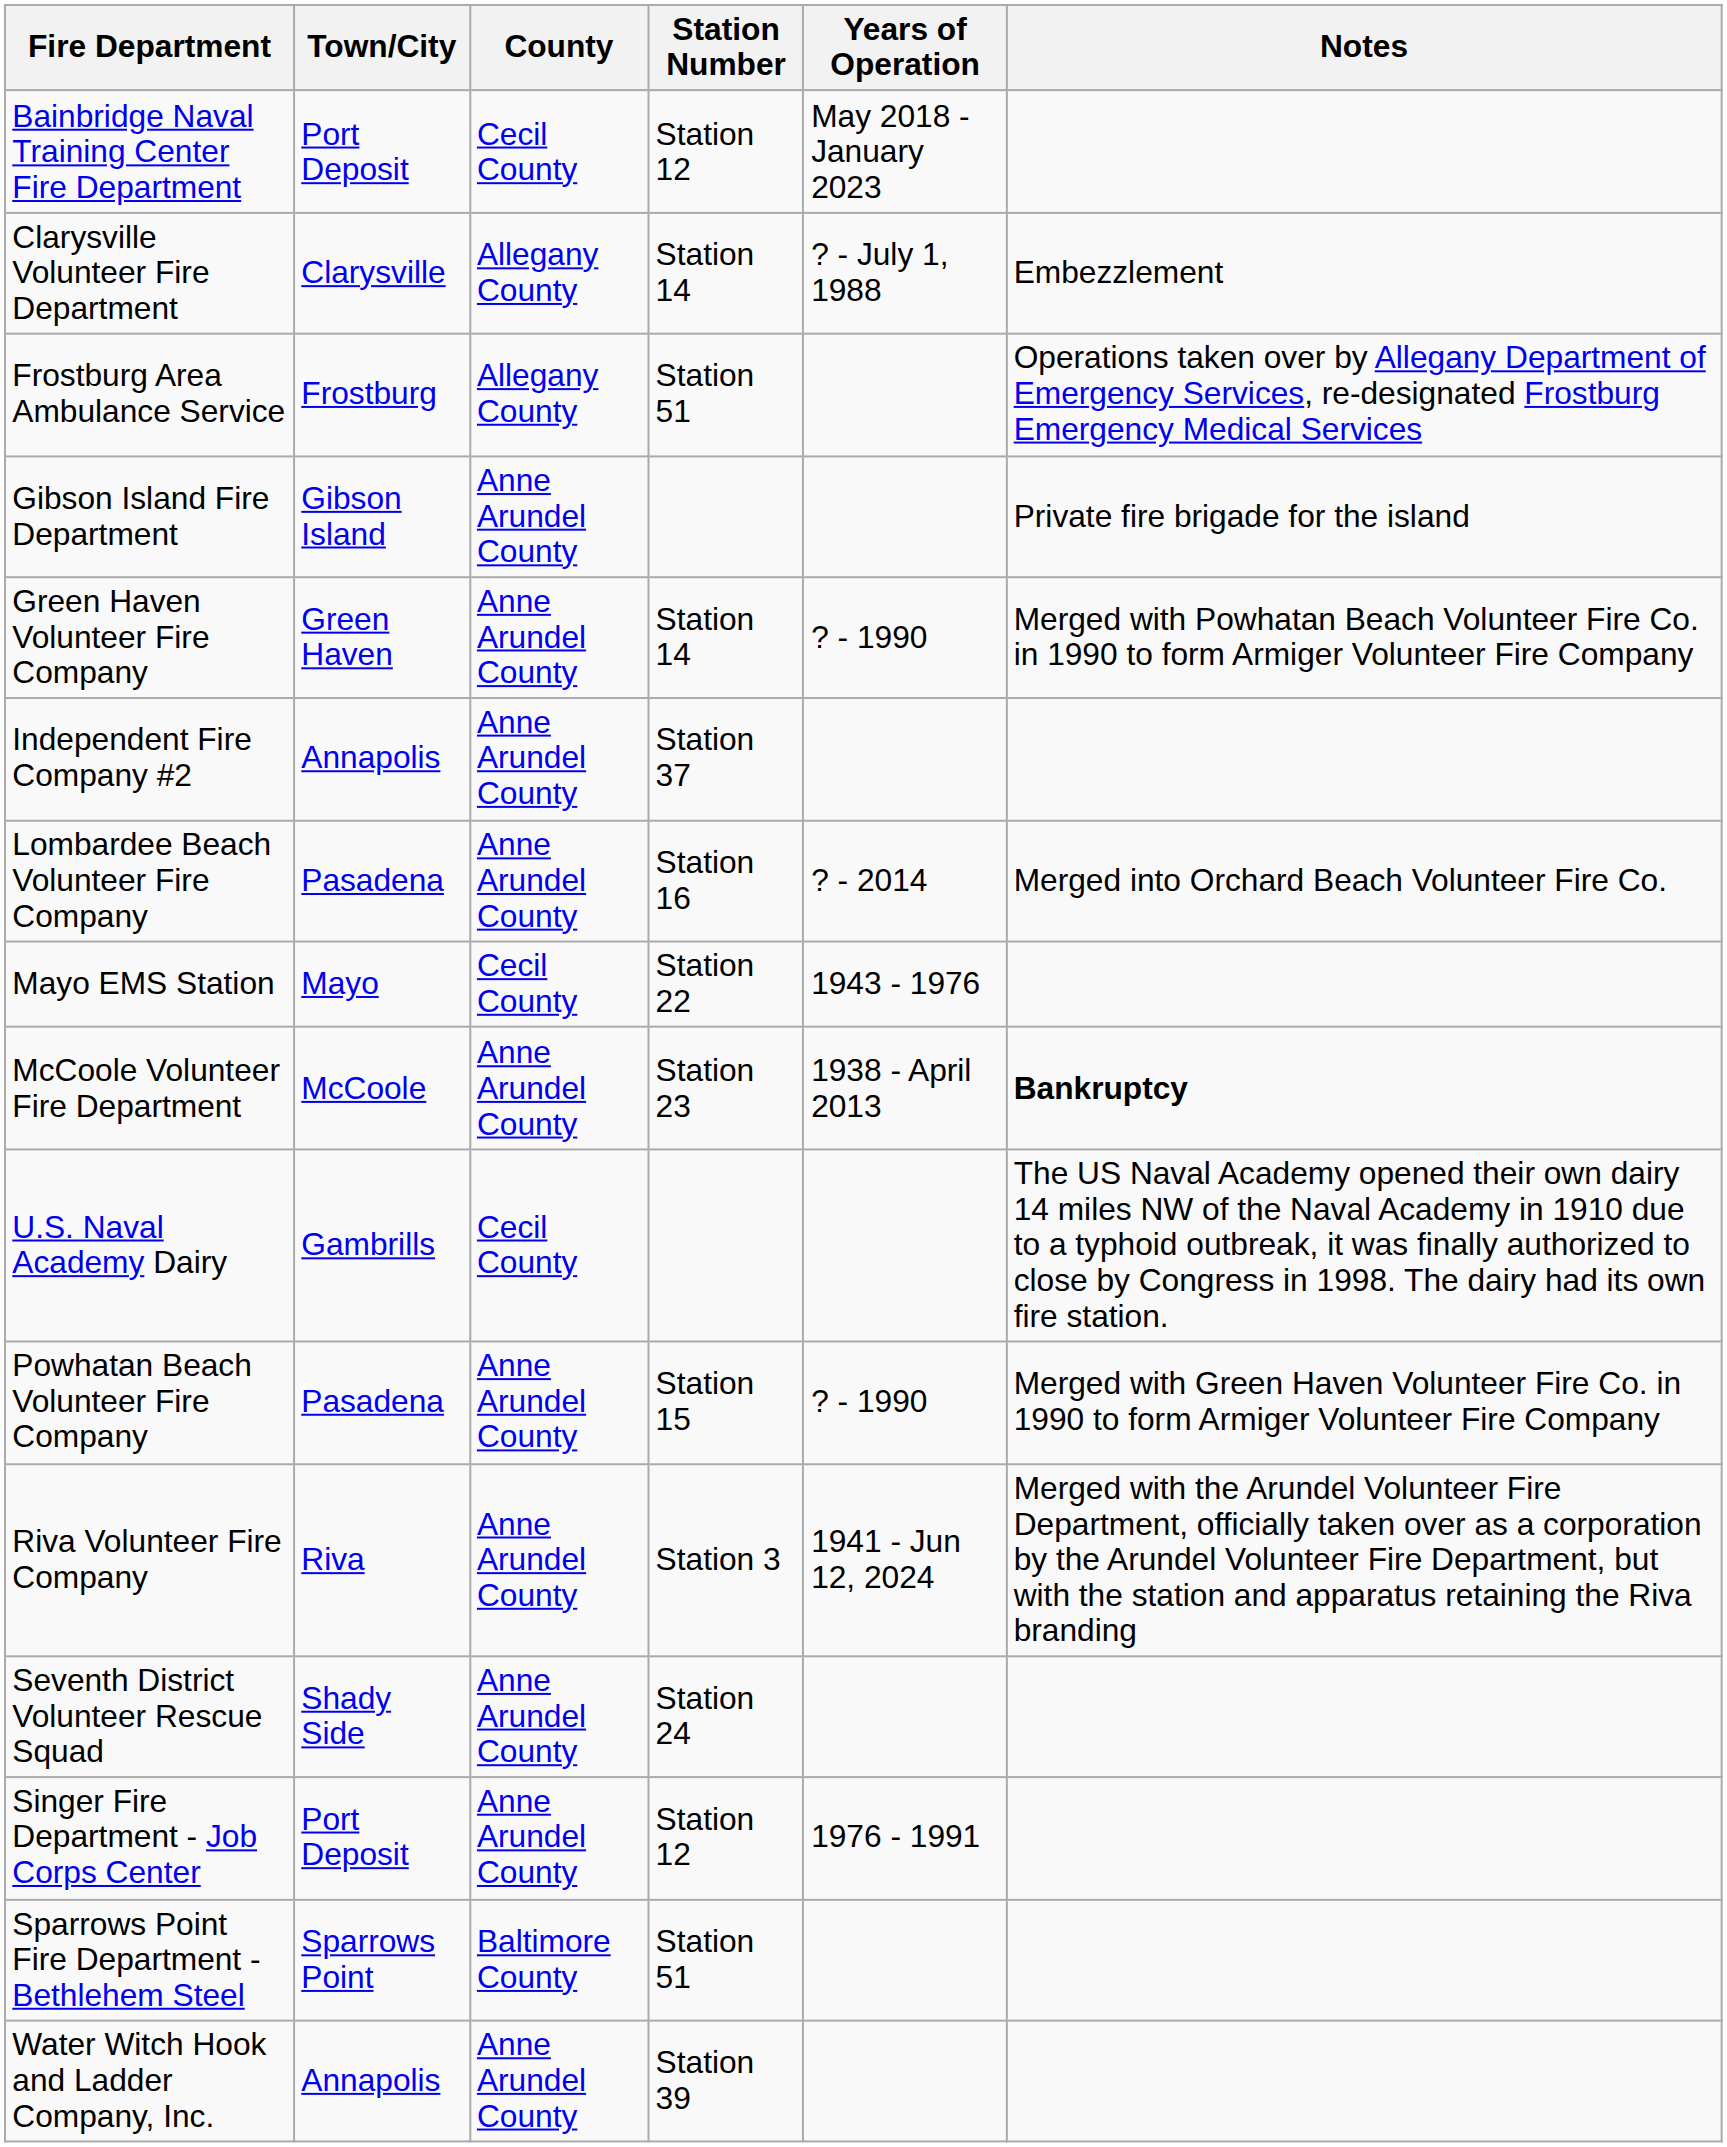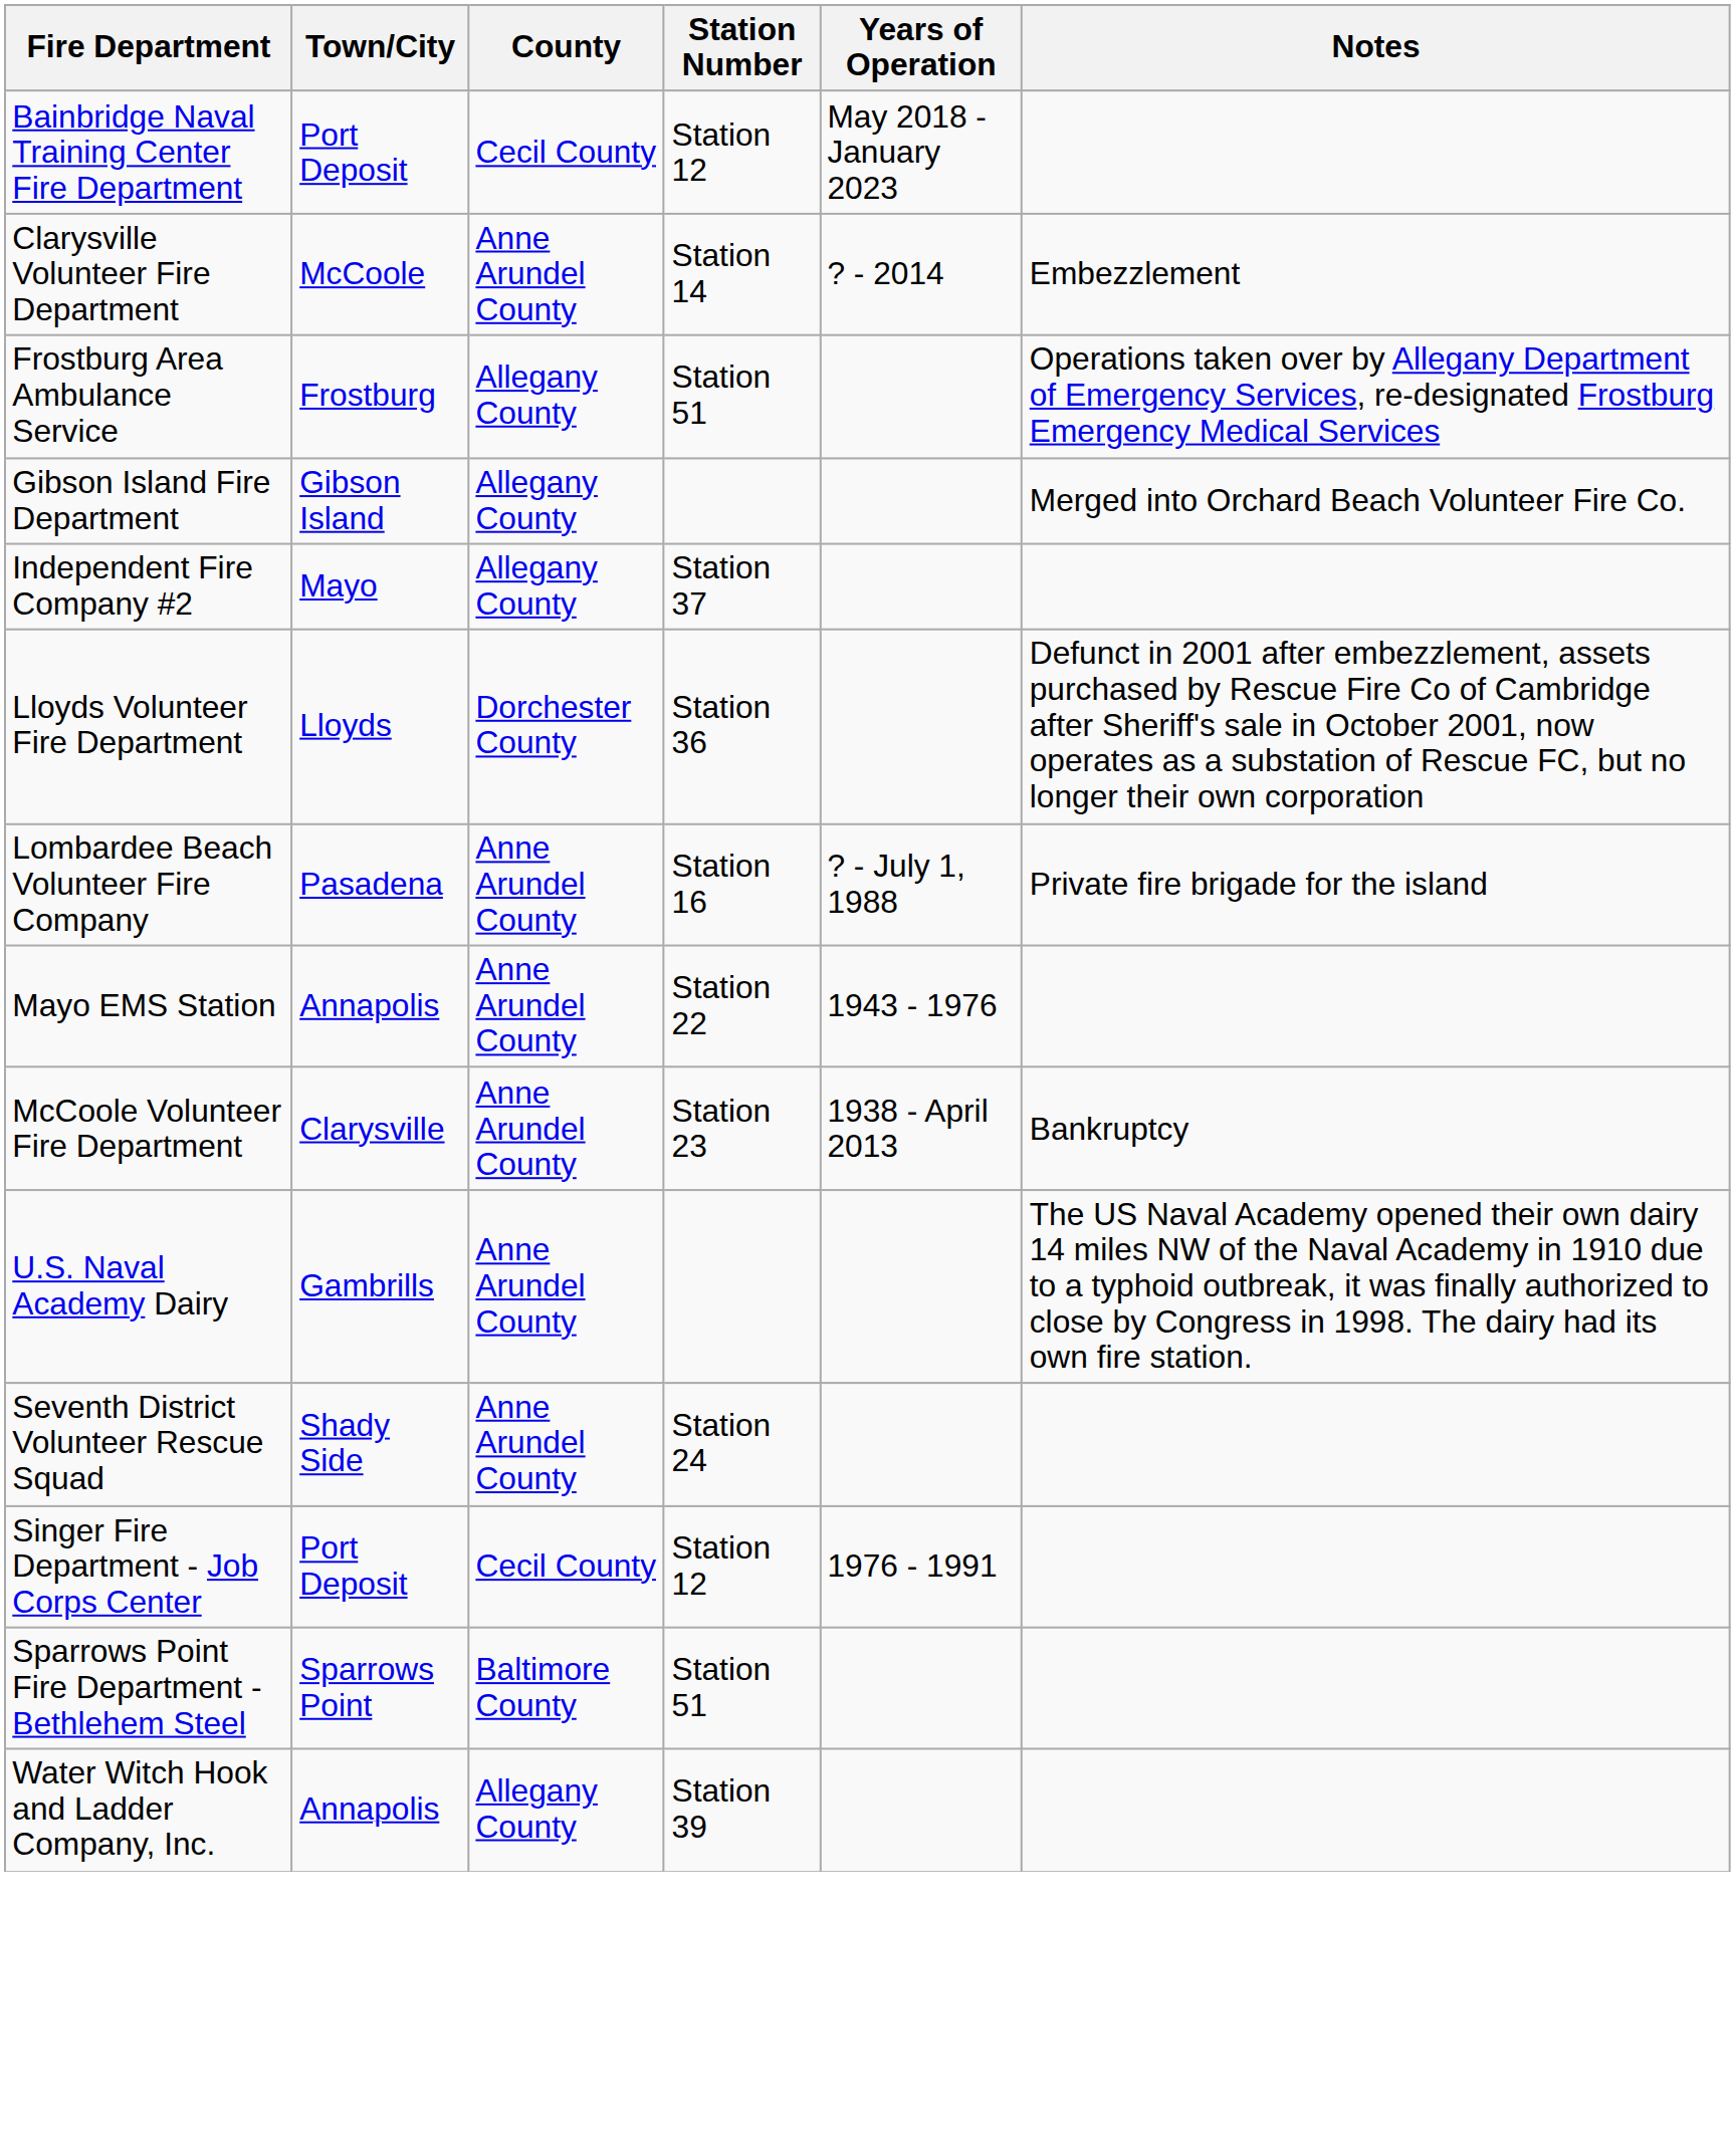 <table class="wikitable">
 <tr>
 <th>Fire Department</th>
 <th>Town/City</th>
 <th>County</th>
 <th>Station Number</th>
 <th>Years of Operation</th>
 <th>Notes</th>
 </tr>
 <tr>
 <td><a href='#'>Bainbridge Naval Training Center Fire Department</a></td>
 <td><a href='#'>Port Deposit</a></td>
 <td><a href='#'>Cecil County</a></td>
 <td>Station 12</td>
 <td>May 2018 - January 2023</td>
 <td></td>
 </tr>
 <tr>
 <td>Clarysville Volunteer Fire Department</td>
-<td><a href='#'>Clarysville</a></td>
-<td><a href='#'>Allegany County</a></td>
+<td><a href='#'>McCoole</a></td>
+<td><a href='#'>Anne Arundel County</a></td>
 <td>Station 14</td>
-<td>? - July 1, 1988</td>
+<td>? - 2014</td>
 <td>Embezzlement</td>
 </tr>
 <tr>
 <td>Frostburg Area Ambulance Service</td>
 <td><a href='#'>Frostburg</a></td>
 <td><a href='#'>Allegany County</a></td>
 <td>Station 51</td>
 <td></td>
 <td>Operations taken over by <a href='#'>Allegany Department of Emergency Services</a>, re-designated <a href='#'>Frostburg Emergency Medical Services</a></td>
 </tr>
 <tr>
 <td>Gibson Island Fire Department</td>
 <td><a href='#'>Gibson Island</a></td>
-<td><a href='#'>Anne Arundel County</a></td>
+<td><a href='#'>Allegany County</a></td>
 <td></td>
 <td></td>
-<td>Private fire brigade for the island</td>
-</tr>
-<tr>
-<td>Green Haven Volunteer Fire Company</td>
-<td><a href='#'>Green Haven</a></td>
-<td><a href='#'>Anne Arundel County</a></td>
-<td>Station 14</td>
-<td>? - 1990</td>
-<td>Merged with Powhatan Beach Volunteer Fire Co. in 1990 to form Armiger Volunteer Fire Company</td>
+<td>Merged into Orchard Beach Volunteer Fire Co.</td>
 </tr>
 <tr>
 <td>Independent Fire Company #2</td>
-<td><a href='#'>Annapolis</a></td>
-<td><a href='#'>Anne Arundel County</a></td>
+<td><a href='#'>Mayo</a></td>
+<td><a href='#'>Allegany County</a></td>
 <td>Station 37</td>
 <td></td>
 <td></td>
+</tr>
+<tr>
+<td>Lloyds Volunteer Fire Department</td>
+<td><a href='#'>Lloyds</a></td>
+<td><a href='#'>Dorchester County</a></td>
+<td>Station 36</td>
+<td></td>
+<td>Defunct in 2001 after embezzlement, assets purchased by Rescue Fire Co of Cambridge after Sheriff's sale in October 2001, now operates as a substation of Rescue FC, but no longer their own corporation</td>
 </tr>
 <tr>
 <td>Lombardee Beach Volunteer Fire Company</td>
 <td><a href='#'>Pasadena</a></td>
 <td><a href='#'>Anne Arundel County</a></td>
 <td>Station 16</td>
-<td>? - 2014</td>
-<td>Merged into Orchard Beach Volunteer Fire Co.</td>
+<td>? - July 1, 1988</td>
+<td>Private fire brigade for the island</td>
 </tr>
 <tr>
 <td>Mayo EMS Station</td>
-<td><a href='#'>Mayo</a></td>
-<td><a href='#'>Cecil County</a></td>
+<td><a href='#'>Annapolis</a></td>
+<td><a href='#'>Anne Arundel County</a></td>
 <td>Station 22</td>
 <td>1943 - 1976</td>
 <td></td>
 </tr>
 <tr>
 <td>McCoole Volunteer Fire Department</td>
-<td><a href='#'>McCoole</a></td>
+<td><a href='#'>Clarysville</a></td>
 <td><a href='#'>Anne Arundel County</a></td>
 <td>Station 23</td>
 <td>1938 - April 2013</td>
-<td><strong>Bankruptcy</strong></td>
+<td>Bankruptcy</td>
 </tr>
 <tr>
 <td><a href='#'>U.S. Naval Academy</a> Dairy</td>
 <td><a href='#'>Gambrills</a></td>
-<td><a href='#'>Cecil County</a></td>
+<td><a href='#'>Anne Arundel County</a></td>
 <td></td>
 <td></td>
 <td>The US Naval Academy opened their own dairy 14 miles NW of the Naval Academy in 1910 due to a typhoid outbreak, it was finally authorized to close by Congress in 1998. The dairy had its own fire station.</td>
-</tr>
-<tr>
-<td>Powhatan Beach Volunteer Fire Company</td>
-<td><a href='#'>Pasadena</a></td>
-<td><a href='#'>Anne Arundel County</a></td>
-<td>Station 15</td>
-<td>? - 1990</td>
-<td>Merged with Green Haven Volunteer Fire Co. in 1990 to form Armiger Volunteer Fire Company</td>
-</tr>
-<tr>
-<td>Riva Volunteer Fire Company</td>
-<td><a href='#'>Riva</a></td>
-<td><a href='#'>Anne Arundel County</a></td>
-<td>Station 3</td>
-<td>1941 - Jun 12, 2024</td>
-<td>Merged with the Arundel Volunteer Fire Department, officially taken over as a corporation by the Arundel Volunteer Fire Department, but with the station and apparatus retaining the Riva branding</td>
 </tr>
 <tr>
 <td>Seventh District Volunteer Rescue Squad</td>
 <td><a href='#'>Shady Side</a></td>
 <td><a href='#'>Anne Arundel County</a></td>
 <td>Station 24</td>
 <td></td>
 <td></td>
 </tr>
 <tr>
 <td>Singer Fire Department - <a href='#'>Job Corps Center</a></td>
 <td><a href='#'>Port Deposit</a></td>
-<td><a href='#'>Anne Arundel County</a></td>
+<td><a href='#'>Cecil County</a></td>
 <td>Station 12</td>
 <td>1976 - 1991</td>
 <td></td>
 </tr>
 <tr>
 <td>Sparrows Point Fire Department - <a href='#'>Bethlehem Steel</a></td>
 <td><a href='#'>Sparrows Point</a></td>
 <td><a href='#'>Baltimore County</a></td>
 <td>Station 51</td>
 <td></td>
 <td></td>
 </tr>
 <tr>
 <td>Water Witch Hook and Ladder Company, Inc.</td>
 <td><a href='#'>Annapolis</a></td>
-<td><a href='#'>Anne Arundel County</a></td>
+<td><a href='#'>Allegany County</a></td>
 <td>Station 39</td>
 <td></td>
 <td></td>
 </tr>
 </table>
